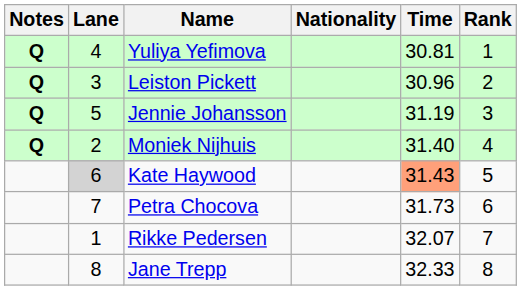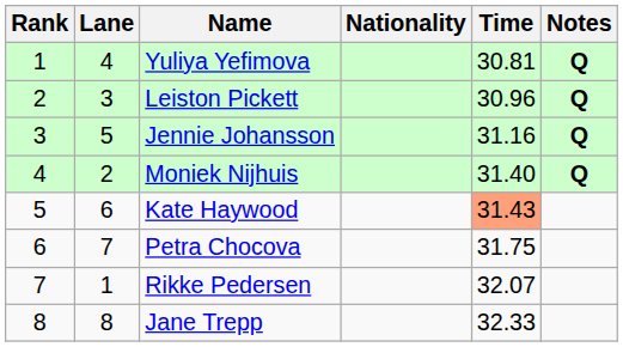 <table class="wikitable sortable" style="text-align:center">
 <tr>
-<th>Notes</th>
+<th>Rank</th>
 <th>Lane</th>
 <th>Name</th>
 <th>Nationality</th>
 <th>Time</th>
-<th>Rank</th>
+<th>Notes</th>
 </tr>
 <tr bgcolor=ccffcc>
-<td><strong>Q</strong></td>
+<td>1</td>
 <td>4</td>
 <td align=left><a href='#'>Yuliya Yefimova</a></td>
 <td align=left></td>
 <td>30.81</td>
-<td>1</td>
+<td><strong>Q</strong></td>
 </tr>
 <tr bgcolor=ccffcc>
-<td><strong>Q</strong></td>
+<td>2</td>
 <td>3</td>
 <td align=left><a href='#'>Leiston Pickett</a></td>
 <td align=left></td>
 <td>30.96</td>
-<td>2</td>
+<td><strong>Q</strong></td>
 </tr>
 <tr bgcolor=ccffcc>
-<td><strong>Q</strong></td>
+<td>3</td>
 <td>5</td>
 <td align=left><a href='#'>Jennie Johansson</a></td>
 <td align=left></td>
-<td>31.19</td>
-<td>3</td>
+<td>31.16</td>
+<td><strong>Q</strong></td>
 </tr>
 <tr bgcolor=ccffcc>
-<td><strong>Q</strong></td>
+<td>4</td>
 <td>2</td>
 <td align=left><a href='#'>Moniek Nijhuis</a></td>
 <td align=left></td>
 <td>31.40</td>
-<td>4</td>
+<td><strong>Q</strong></td>
 </tr>
 <tr>
-<td></td>
-<td style="background: lightgrey;">6</td>
+<td>5</td>
+<td>6</td>
 <td align=left><a href='#'>Kate Haywood</a></td>
 <td align=left></td>
 <td style="background: lightsalmon;">31.43</td>
-<td>5</td>
+<td></td>
 </tr>
 <tr>
-<td></td>
+<td>6</td>
 <td>7</td>
 <td align=left><a href='#'>Petra Chocova</a></td>
 <td align=left></td>
-<td>31.73</td>
-<td>6</td>
+<td>31.75</td>
+<td></td>
 </tr>
 <tr>
-<td></td>
+<td>7</td>
 <td>1</td>
 <td align=left><a href='#'>Rikke Pedersen</a></td>
 <td align=left></td>
 <td>32.07</td>
-<td>7</td>
+<td></td>
 </tr>
 <tr>
-<td></td>
+<td>8</td>
 <td>8</td>
 <td align=left><a href='#'>Jane Trepp</a></td>
 <td align=left></td>
 <td>32.33</td>
-<td>8</td>
+<td></td>
 </tr>
 </table>
